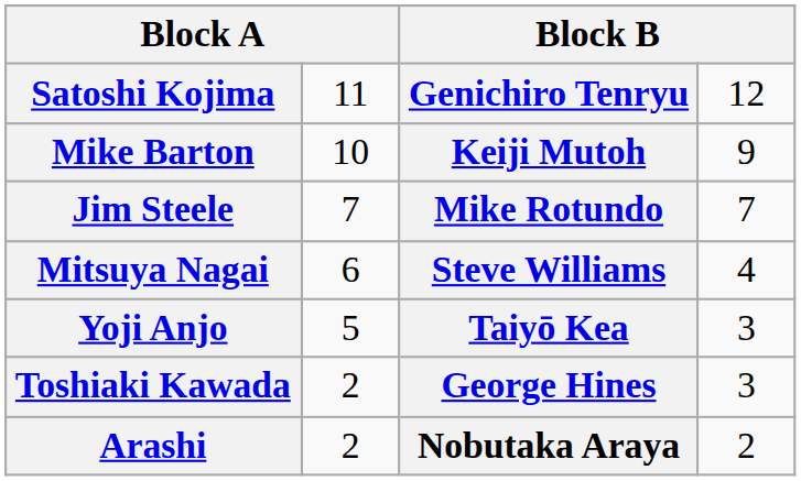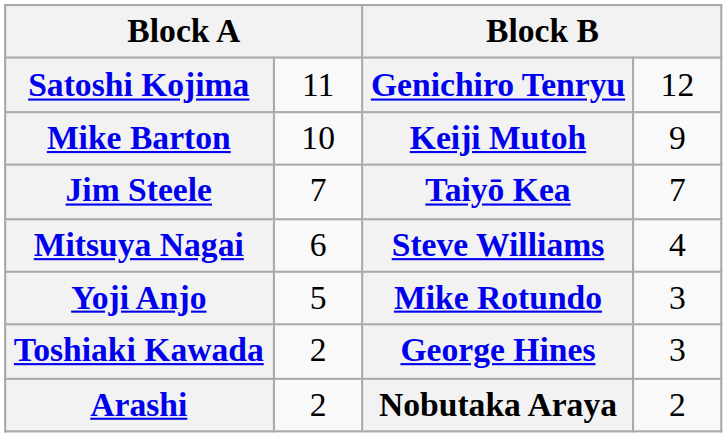 <table class="wikitable" style="margin: 1em auto 1em auto;text-align:center">
 <tr>
 <th colspan="2" style="width:50%">Block A</th>
 <th colspan="2" style="width:50%">Block B</th>
 </tr>
 <tr>
 <th><a href='#'>Satoshi Kojima</a></th>
 <td style="width:35px">11</td>
 <th><a href='#'>Genichiro Tenryu</a></th>
 <td style="width:35px">12</td>
 </tr>
 <tr>
 <th><a href='#'>Mike Barton</a></th>
 <td>10</td>
 <th><a href='#'>Keiji Mutoh</a></th>
 <td>9</td>
 </tr>
 <tr>
 <th><a href='#'>Jim Steele</a></th>
 <td>7</td>
-<th><a href='#'>Mike Rotundo</a></th>
+<th><a href='#'>Taiyō Kea</a></th>
 <td>7</td>
 </tr>
 <tr>
 <th><a href='#'>Mitsuya Nagai</a></th>
 <td>6</td>
 <th><a href='#'>Steve Williams</a></th>
 <td>4</td>
 </tr>
 <tr>
 <th><a href='#'>Yoji Anjo</a></th>
 <td>5</td>
-<th><a href='#'>Taiyō Kea</a></th>
+<th><a href='#'>Mike Rotundo</a></th>
 <td>3</td>
 </tr>
 <tr>
 <th><a href='#'>Toshiaki Kawada</a></th>
 <td>2</td>
 <th><a href='#'>George Hines</a></th>
 <td>3</td>
 </tr>
 <tr>
 <th><a href='#'>Arashi</a></th>
 <td>2</td>
 <th>Nobutaka Araya</th>
 <td>2</td>
 </tr>
 </table>
